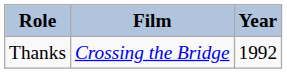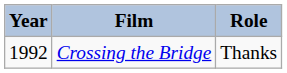 <table class="wikitable" style="font-size:95%;">
 <tr>
+<th style="background:#B0C4DE;">Year</th>
+<th style="background:#B0C4DE;">Film</th>
 <th style="background:#B0C4DE;">Role</th>
-<th style="background:#B0C4DE;">Film</th>
-<th style="background:#B0C4DE;">Year</th>
 </tr>
 <tr>
+<td>1992</td>
+<td><em><a href='#'>Crossing the Bridge</a></em></td>
 <td>Thanks</td>
-<td><em><a href='#'>Crossing the Bridge</a></em></td>
-<td>1992</td>
 </tr>
 </table>
